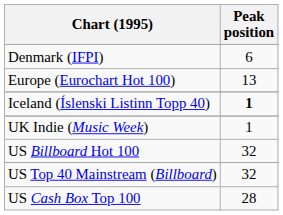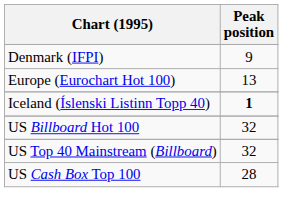 <table class="wikitable sortable">
 <tr>
 <th>Chart (1995)</th>
 <th>Peak<br>position</th>
 </tr>
 <tr>
 </tr>
 <tr>
 </tr>
 <tr>
 </tr>
 <tr>
 </tr>
 <tr>
 </tr>
 <tr>
 </tr>
 <tr>
 <td>Denmark (<a href='#'>IFPI</a>)</td>
-<td align="center">6</td>
+<td align="center">9</td>
 </tr>
 <tr>
 <td>Europe (<a href='#'>Eurochart Hot 100</a>)</td>
 <td align="center">13</td>
 </tr>
 <tr>
 </tr>
 <tr>
 </tr>
 <tr>
 </tr>
 <tr>
 <td>Iceland (<a href='#'>Íslenski Listinn Topp 40</a>)</td>
 <td align="center"><strong>1</strong></td>
 </tr>
 <tr>
 </tr>
 <tr>
 </tr>
 <tr>
 </tr>
 <tr>
 </tr>
 <tr>
 </tr>
 <tr>
 </tr>
 <tr>
 </tr>
 <tr>
 </tr>
 <tr>
 </tr>
 <tr>
-<td align=left>UK Indie (<em><a href='#'>Music Week</a></em>)</td>
-<td align=center>1</td>
-</tr>
-<tr>
 <td>US <a href='#'><em>Billboard</em> Hot 100</a></td>
 <td align="center">32</td>
 </tr>
 <tr>
 </tr>
 <tr>
 <td>US <a href='#'>Top 40 Mainstream</a> (<em><a href='#'>Billboard</a></em>)</td>
 <td align="center">32</td>
 </tr>
 <tr>
 <td>US <a href='#'><em>Cash Box</em> Top 100</a></td>
 <td align="center">28</td>
 </tr>
 </table>
